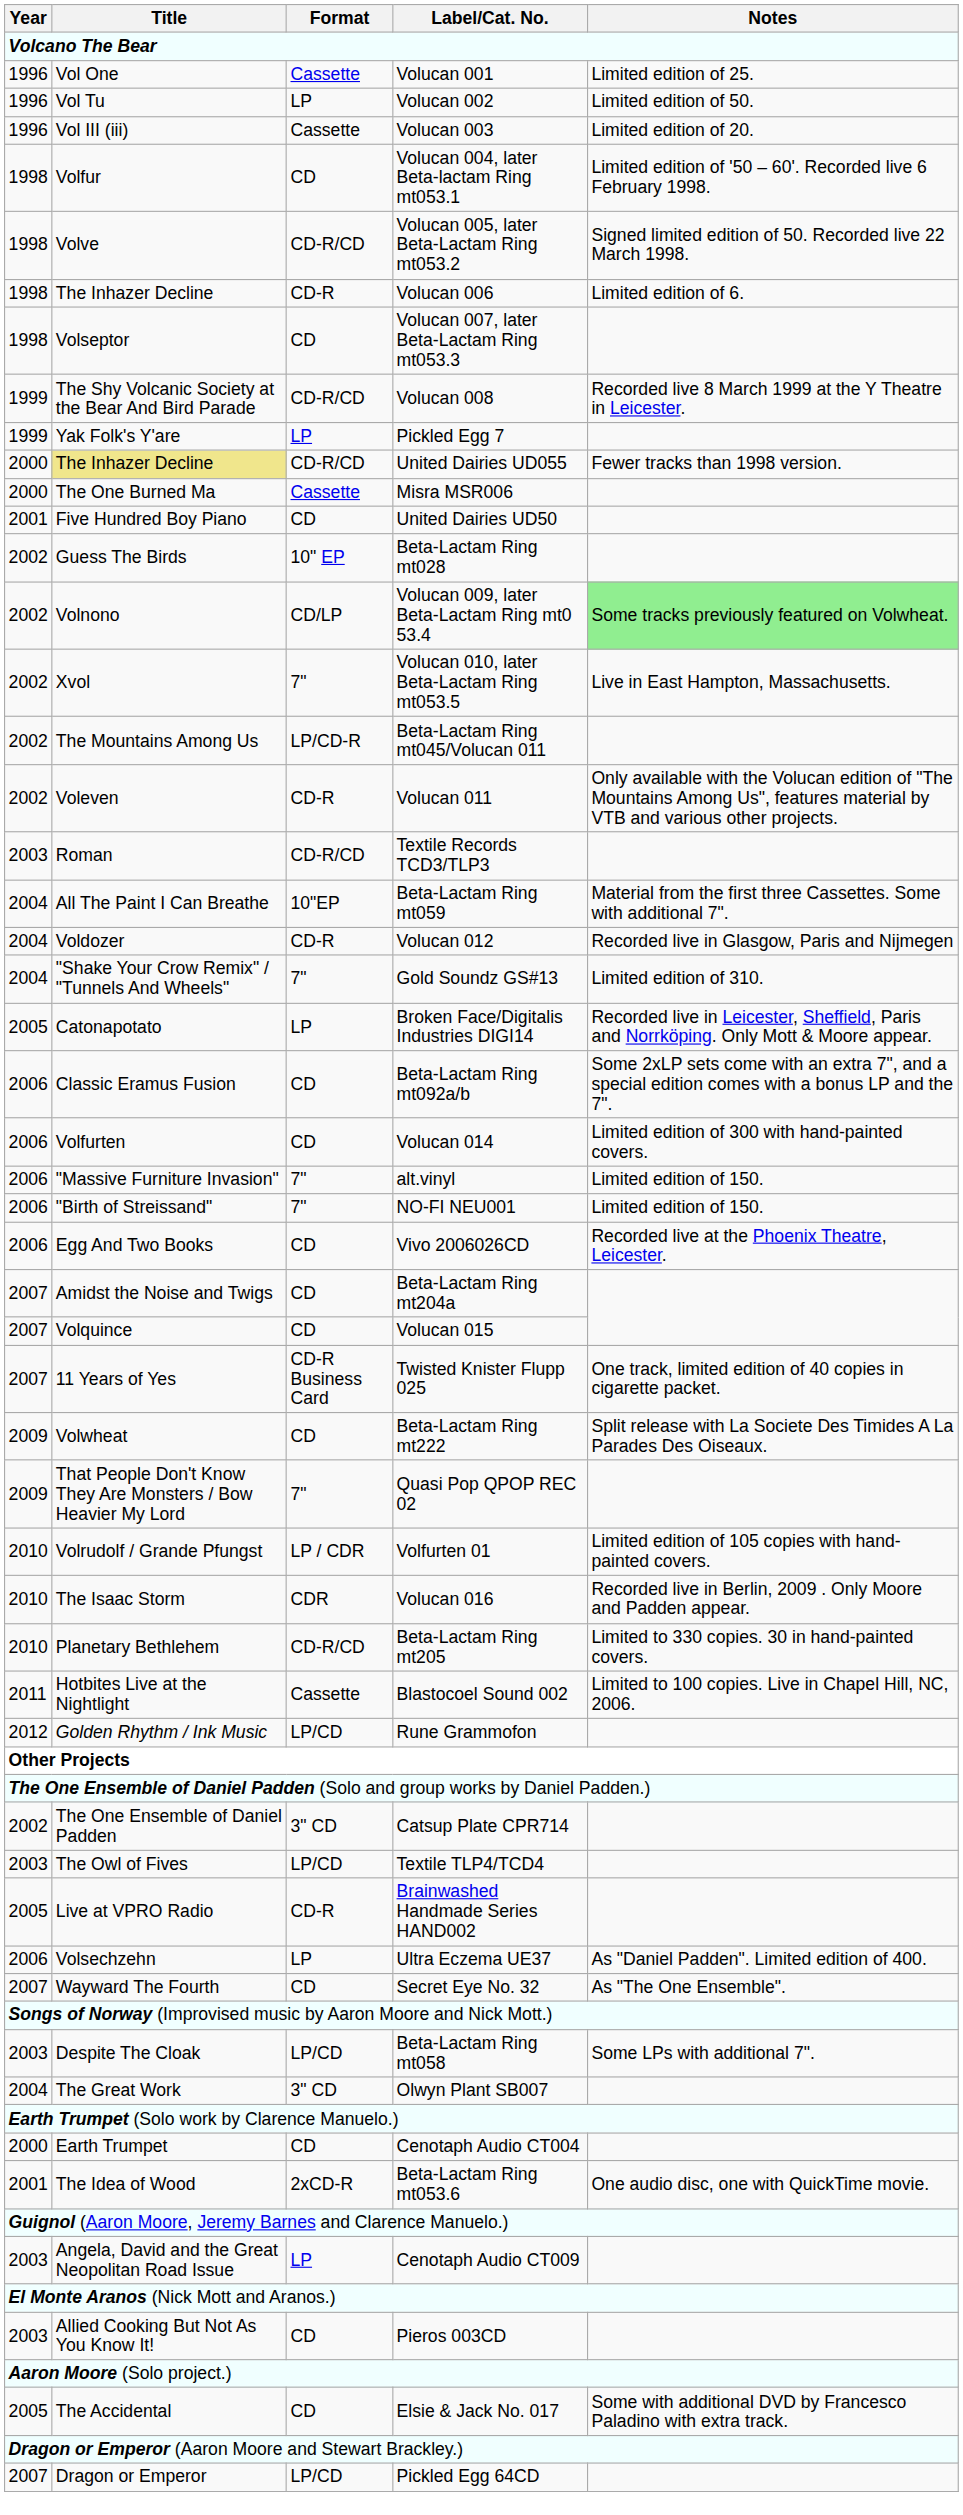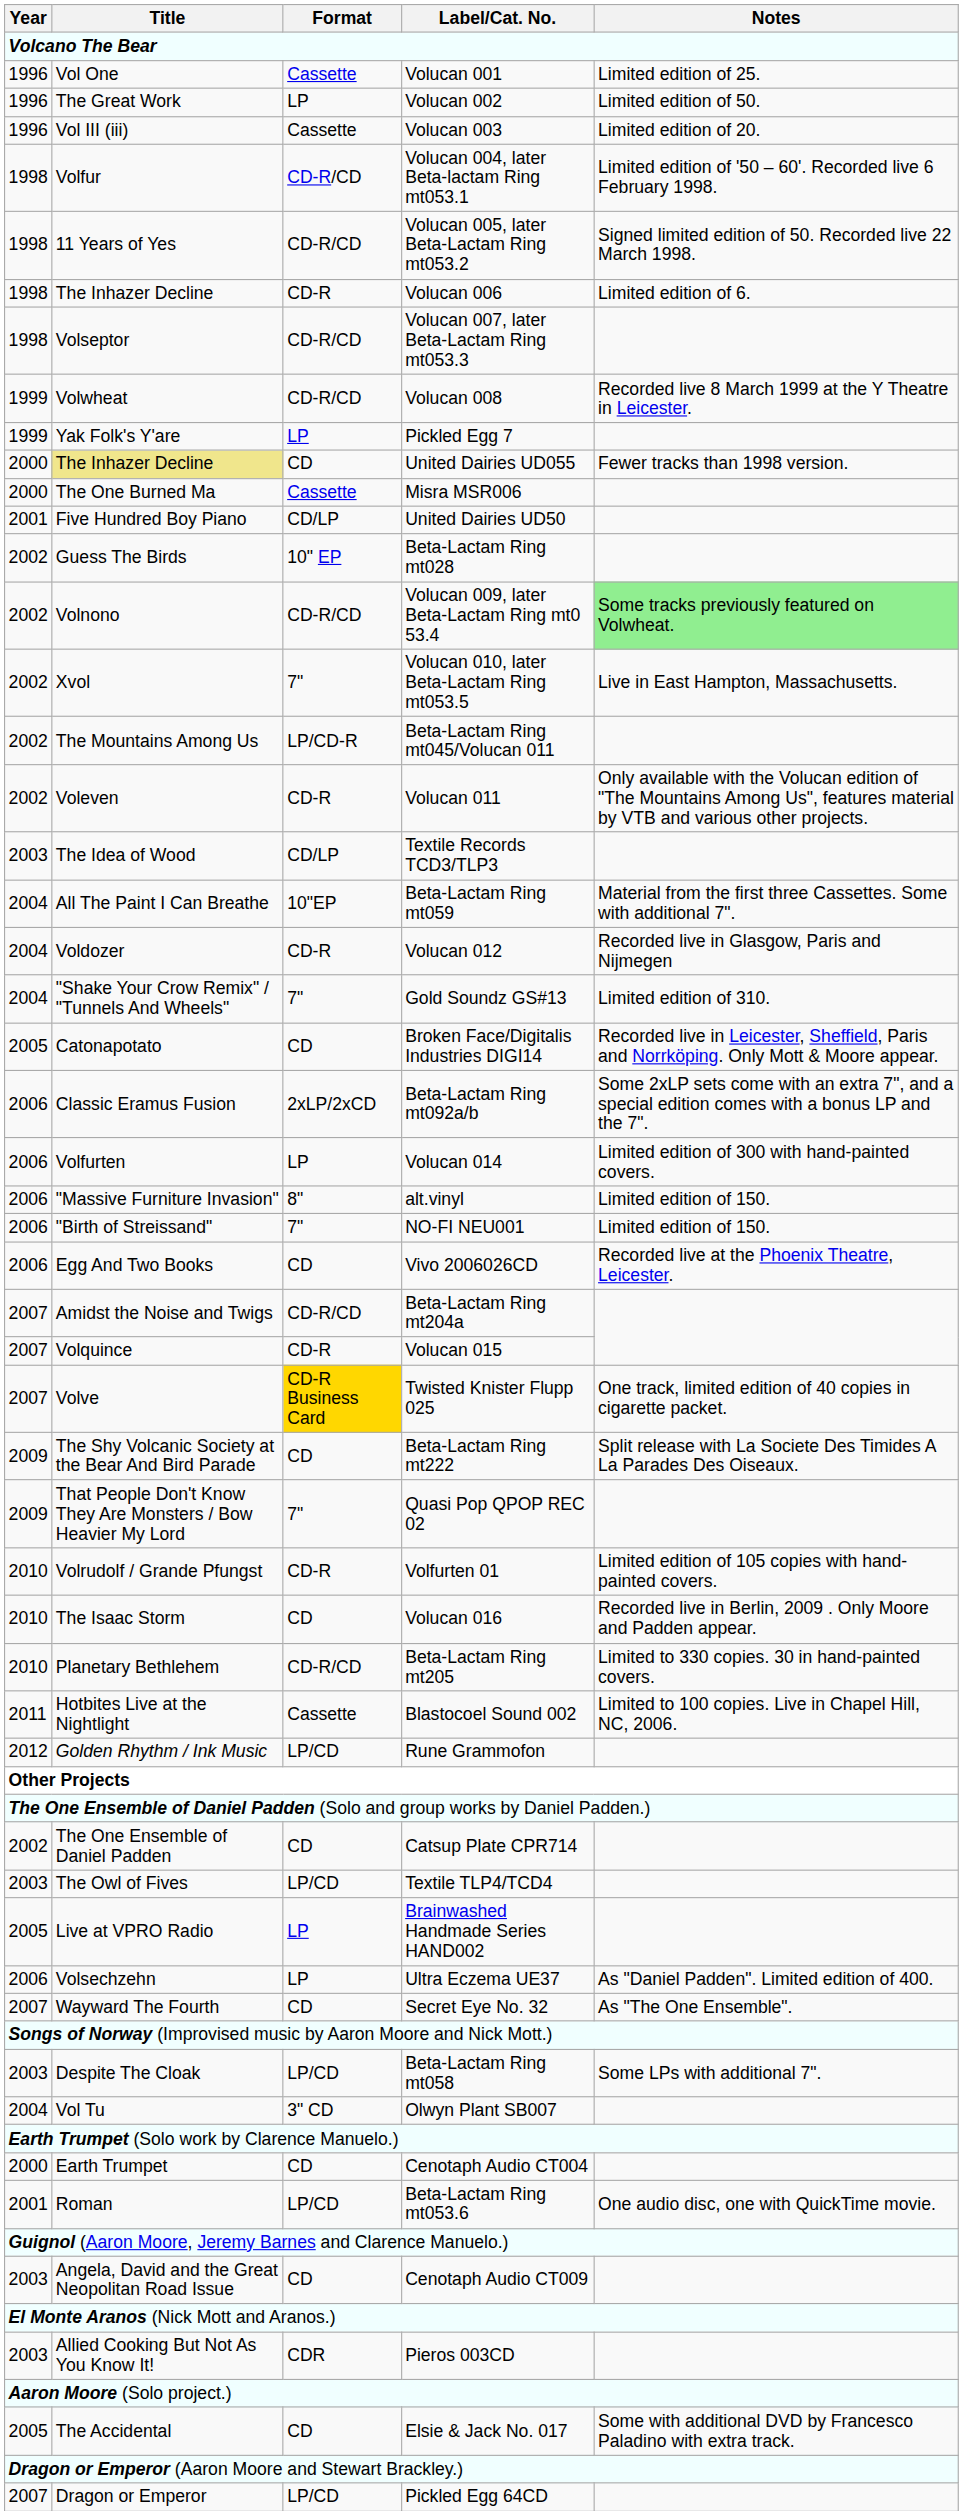 <table class="wikitable">
 <tr>
 <th>Year</th>
 <th>Title</th>
 <th>Format</th>
 <th>Label/Cat. No.</th>
 <th>Notes</th>
 </tr>
 <tr>
 <td colspan="5" bgcolor="azure"><strong><em>Volcano The Bear</em></strong></td>
 </tr>
 <tr>
 <td>1996</td>
 <td>Vol One</td>
 <td><a href='#'>Cassette</a></td>
 <td>Volucan 001</td>
 <td>Limited edition of 25.</td>
 </tr>
 <tr>
 <td>1996</td>
-<td>Vol Tu</td>
+<td>The Great Work</td>
 <td>LP</td>
 <td>Volucan 002</td>
 <td>Limited edition of 50.</td>
 </tr>
 <tr>
 <td>1996</td>
 <td>Vol III (iii)</td>
 <td>Cassette</td>
 <td>Volucan 003</td>
 <td>Limited edition of 20.</td>
 </tr>
 <tr>
 <td>1998</td>
 <td>Volfur</td>
-<td>CD</td>
+<td><a href='#'>CD-R</a>/CD</td>
 <td>Volucan 004, later Beta-lactam Ring mt053.1</td>
 <td>Limited edition of '50 – 60'. Recorded live 6 February 1998.</td>
 </tr>
 <tr>
 <td>1998</td>
-<td>Volve</td>
+<td>11 Years of Yes</td>
 <td>CD-R/CD</td>
 <td>Volucan 005, later Beta-Lactam Ring mt053.2</td>
 <td>Signed limited edition of 50. Recorded live 22 March 1998.</td>
 </tr>
 <tr>
 <td>1998</td>
 <td>The Inhazer Decline</td>
 <td>CD-R</td>
 <td>Volucan 006</td>
 <td>Limited edition of 6.</td>
 </tr>
 <tr>
 <td>1998</td>
 <td>Volseptor</td>
-<td>CD</td>
+<td>CD-R/CD</td>
 <td>Volucan 007, later Beta-Lactam Ring mt053.3</td>
 <td> </td>
 </tr>
 <tr>
 <td>1999</td>
-<td>The Shy Volcanic Society at the Bear And Bird Parade</td>
+<td>Volwheat</td>
 <td>CD-R/CD</td>
 <td>Volucan 008</td>
 <td>Recorded live 8 March 1999 at the Y Theatre in <a href='#'>Leicester</a>.</td>
 </tr>
 <tr>
 <td>1999</td>
 <td>Yak Folk's Y'are</td>
 <td><a href='#'>LP</a></td>
 <td>Pickled Egg 7</td>
 <td> </td>
 </tr>
 <tr>
 <td>2000</td>
 <td style="background: khaki;">The Inhazer Decline</td>
-<td>CD-R/CD</td>
+<td>CD</td>
 <td>United Dairies UD055</td>
 <td>Fewer tracks than 1998 version.</td>
 </tr>
 <tr>
 <td>2000</td>
 <td>The One Burned Ma</td>
 <td><a href='#'>Cassette</a></td>
 <td>Misra MSR006</td>
 <td> </td>
 </tr>
 <tr>
 <td>2001</td>
 <td>Five Hundred Boy Piano</td>
-<td>CD</td>
+<td>CD/LP</td>
 <td>United Dairies UD50</td>
 <td> </td>
 </tr>
 <tr>
 <td>2002</td>
 <td>Guess The Birds</td>
 <td>10" <a href='#'>EP</a></td>
 <td>Beta-Lactam Ring mt028</td>
 <td> </td>
 </tr>
 <tr>
 <td>2002</td>
 <td>Volnono</td>
-<td>CD/LP</td>
+<td>CD-R/CD</td>
 <td>Volucan 009, later Beta-Lactam Ring mt0 53.4</td>
 <td style="background: lightgreen;">Some tracks previously featured on Volwheat.</td>
 </tr>
 <tr>
 <td>2002</td>
 <td>Xvol</td>
 <td>7"</td>
 <td>Volucan 010, later Beta-Lactam Ring mt053.5</td>
 <td>Live in East Hampton, Massachusetts.</td>
 </tr>
 <tr>
 <td>2002</td>
 <td>The Mountains Among Us</td>
 <td>LP/CD-R</td>
 <td>Beta-Lactam Ring mt045/Volucan 011</td>
 <td> </td>
 </tr>
 <tr>
 <td>2002</td>
 <td>Voleven</td>
 <td>CD-R</td>
 <td>Volucan 011</td>
 <td>Only available with the Volucan edition of "The Mountains Among Us", features material by VTB and various other projects.</td>
 </tr>
 <tr>
 <td>2003</td>
-<td>Roman</td>
-<td>CD-R/CD</td>
+<td>The Idea of Wood</td>
+<td>CD/LP</td>
 <td>Textile Records TCD3/TLP3</td>
 <td> </td>
 </tr>
 <tr>
 <td>2004</td>
 <td>All The Paint I Can Breathe</td>
 <td>10"EP</td>
 <td>Beta-Lactam Ring mt059</td>
 <td>Material from the first three Cassettes. Some with additional 7".</td>
 </tr>
 <tr>
 <td>2004</td>
 <td>Voldozer</td>
 <td>CD-R</td>
 <td>Volucan 012</td>
 <td>Recorded live in Glasgow, Paris and Nijmegen</td>
 </tr>
 <tr>
 <td>2004</td>
 <td>"Shake Your Crow Remix" / "Tunnels And Wheels"</td>
 <td>7"</td>
 <td>Gold Soundz GS#13</td>
 <td>Limited edition of 310.</td>
 </tr>
 <tr>
 <td>2005</td>
 <td>Catonapotato</td>
-<td>LP</td>
+<td>CD</td>
 <td>Broken Face/Digitalis Industries DIGI14</td>
 <td>Recorded live in <a href='#'>Leicester</a>, <a href='#'>Sheffield</a>, Paris and <a href='#'>Norrköping</a>. Only Mott & Moore appear.</td>
 </tr>
 <tr>
 <td>2006</td>
 <td>Classic Eramus Fusion</td>
-<td>CD</td>
+<td>2xLP/2xCD</td>
 <td>Beta-Lactam Ring mt092a/b</td>
 <td>Some 2xLP sets come with an extra 7", and a special edition comes with a bonus LP and the 7".</td>
 </tr>
 <tr>
 <td>2006</td>
 <td>Volfurten</td>
-<td>CD</td>
+<td>LP</td>
 <td>Volucan 014</td>
 <td>Limited edition of 300 with hand-painted covers.</td>
 </tr>
 <tr>
 <td>2006</td>
 <td>"Massive Furniture Invasion"</td>
-<td>7"</td>
+<td>8"</td>
 <td>alt.vinyl</td>
 <td>Limited edition of 150.</td>
 </tr>
 <tr>
 <td>2006</td>
 <td>"Birth of Streissand"</td>
 <td>7"</td>
 <td>NO-FI NEU001</td>
 <td>Limited edition of 150.</td>
 </tr>
 <tr>
 <td>2006</td>
 <td>Egg And Two Books</td>
 <td>CD</td>
 <td>Vivo 2006026CD</td>
 <td>Recorded live at the <a href='#'>Phoenix Theatre</a>, <a href='#'>Leicester</a>.</td>
 </tr>
 <tr>
 <td>2007</td>
 <td>Amidst the Noise and Twigs</td>
-<td>CD</td>
+<td>CD-R/CD</td>
 <td>Beta-Lactam Ring mt204a</td>
 </tr>
 <tr>
 <td>2007</td>
 <td>Volquince</td>
-<td>CD</td>
+<td>CD-R</td>
 <td>Volucan 015</td>
 </tr>
 <tr>
 <td>2007</td>
-<td>11 Years of Yes</td>
-<td>CD-R Business Card</td>
+<td>Volve</td>
+<td style="background: gold;">CD-R Business Card</td>
 <td>Twisted Knister Flupp 025</td>
 <td>One track, limited edition of 40 copies in cigarette packet.</td>
 </tr>
 <tr>
 <td>2009</td>
-<td>Volwheat</td>
+<td>The Shy Volcanic Society at the Bear And Bird Parade</td>
 <td>CD</td>
 <td>Beta-Lactam Ring mt222</td>
 <td>Split release with La Societe Des Timides A La Parades Des Oiseaux.</td>
 </tr>
 <tr>
 <td>2009</td>
 <td>That People Don't Know They Are Monsters / Bow Heavier My Lord</td>
 <td>7"</td>
 <td>Quasi Pop QPOP REC 02</td>
 <td></td>
 </tr>
 <tr>
 <td>2010</td>
 <td>Volrudolf / Grande Pfungst</td>
-<td>LP / CDR</td>
+<td>CD-R</td>
 <td>Volfurten 01</td>
 <td>Limited edition of 105 copies with hand-painted covers.</td>
 </tr>
 <tr>
 <td>2010</td>
 <td>The Isaac Storm</td>
-<td>CDR</td>
+<td>CD</td>
 <td>Volucan 016</td>
 <td>Recorded live in Berlin, 2009 . Only Moore and Padden appear.</td>
 </tr>
 <tr>
 <td>2010</td>
 <td>Planetary Bethlehem</td>
 <td>CD-R/CD</td>
 <td>Beta-Lactam Ring mt205</td>
 <td>Limited to 330 copies. 30 in hand-painted covers.</td>
 </tr>
 <tr>
 <td>2011</td>
 <td>Hotbites Live at the Nightlight</td>
 <td>Cassette</td>
 <td>Blastocoel Sound 002</td>
 <td>Limited to 100 copies. Live in Chapel Hill, NC, 2006.</td>
 </tr>
 <tr>
 <td>2012</td>
 <td><em>Golden Rhythm / Ink Music</em></td>
 <td>LP/CD</td>
 <td>Rune Grammofon</td>
 <td></td>
 </tr>
 <tr>
 <td colspan="5" bgcolor="white"><strong>Other Projects</strong></td>
 </tr>
 <tr>
 <td colspan="5" bgcolor="azure"><strong><em>The One Ensemble of Daniel Padden</em></strong> (Solo and group works by Daniel Padden.)</td>
 </tr>
 <tr>
 <td>2002</td>
 <td>The One Ensemble of Daniel Padden</td>
-<td>3" CD</td>
+<td>CD</td>
 <td>Catsup Plate CPR714</td>
 <td> </td>
 </tr>
 <tr>
 <td>2003</td>
 <td>The Owl of Fives</td>
 <td>LP/CD</td>
 <td>Textile TLP4/TCD4</td>
 <td> </td>
 </tr>
 <tr>
 <td>2005</td>
 <td>Live at VPRO Radio</td>
-<td>CD-R</td>
+<td><a href='#'>LP</a></td>
 <td><a href='#'>Brainwashed</a> Handmade Series HAND002</td>
 <td> </td>
 </tr>
 <tr>
 <td>2006</td>
 <td>Volsechzehn</td>
 <td>LP</td>
 <td>Ultra Eczema UE37</td>
 <td>As "Daniel Padden". Limited edition of 400.</td>
 </tr>
 <tr>
 <td>2007</td>
 <td>Wayward The Fourth</td>
 <td>CD</td>
 <td>Secret Eye No. 32</td>
 <td>As "The One Ensemble".</td>
 </tr>
 <tr>
 <td colspan="5" bgcolor="azure"><strong><em>Songs of Norway</em></strong> (Improvised music by Aaron Moore and Nick Mott.)</td>
 </tr>
 <tr>
 <td>2003</td>
 <td>Despite The Cloak</td>
 <td>LP/CD</td>
 <td>Beta-Lactam Ring mt058</td>
 <td>Some LPs with additional 7".</td>
 </tr>
 <tr>
 <td>2004</td>
-<td>The Great Work</td>
+<td>Vol Tu</td>
 <td>3" CD</td>
 <td>Olwyn Plant SB007</td>
 <td> </td>
 </tr>
 <tr>
 <td colspan="5" bgcolor="azure"><strong><em>Earth Trumpet</em></strong> (Solo work by Clarence Manuelo.)</td>
 </tr>
 <tr>
 <td>2000</td>
 <td>Earth Trumpet</td>
 <td>CD</td>
 <td>Cenotaph Audio CT004</td>
 <td> </td>
 </tr>
 <tr>
 <td>2001</td>
-<td>The Idea of Wood</td>
-<td>2xCD-R</td>
+<td>Roman</td>
+<td>LP/CD</td>
 <td>Beta-Lactam Ring mt053.6</td>
 <td>One audio disc, one with QuickTime movie.</td>
 </tr>
 <tr>
 <td colspan="5" bgcolor="azure"><strong><em>Guignol</em></strong> (<a href='#'>Aaron Moore</a>, <a href='#'>Jeremy Barnes</a> and Clarence Manuelo.)</td>
 </tr>
 <tr>
 <td>2003</td>
 <td>Angela, David and the Great Neopolitan Road Issue</td>
-<td><a href='#'>LP</a></td>
+<td>CD</td>
 <td>Cenotaph Audio CT009</td>
 <td> </td>
 </tr>
 <tr>
 <td colspan="5" bgcolor="azure"><strong><em>El Monte Aranos</em></strong> (Nick Mott and Aranos.)</td>
 </tr>
 <tr>
 <td>2003</td>
 <td>Allied Cooking But Not As You Know It!</td>
-<td>CD</td>
+<td>CDR</td>
 <td>Pieros 003CD</td>
 <td> </td>
 </tr>
 <tr>
 <td colspan="5" bgcolor="azure"><strong><em>Aaron Moore</em></strong> (Solo project.)</td>
 </tr>
 <tr>
 <td>2005</td>
 <td>The Accidental</td>
 <td>CD</td>
 <td>Elsie & Jack No. 017</td>
 <td>Some with additional DVD by Francesco Paladino with extra track.</td>
 </tr>
 <tr>
 <td colspan="5" bgcolor="azure"><strong><em>Dragon or Emperor</em></strong> (Aaron Moore and Stewart Brackley.)</td>
 </tr>
 <tr>
 <td>2007</td>
 <td>Dragon or Emperor</td>
 <td>LP/CD</td>
 <td>Pickled Egg 64CD</td>
 <td></td>
 </tr>
 <tr>
 </tr>
 </table>
